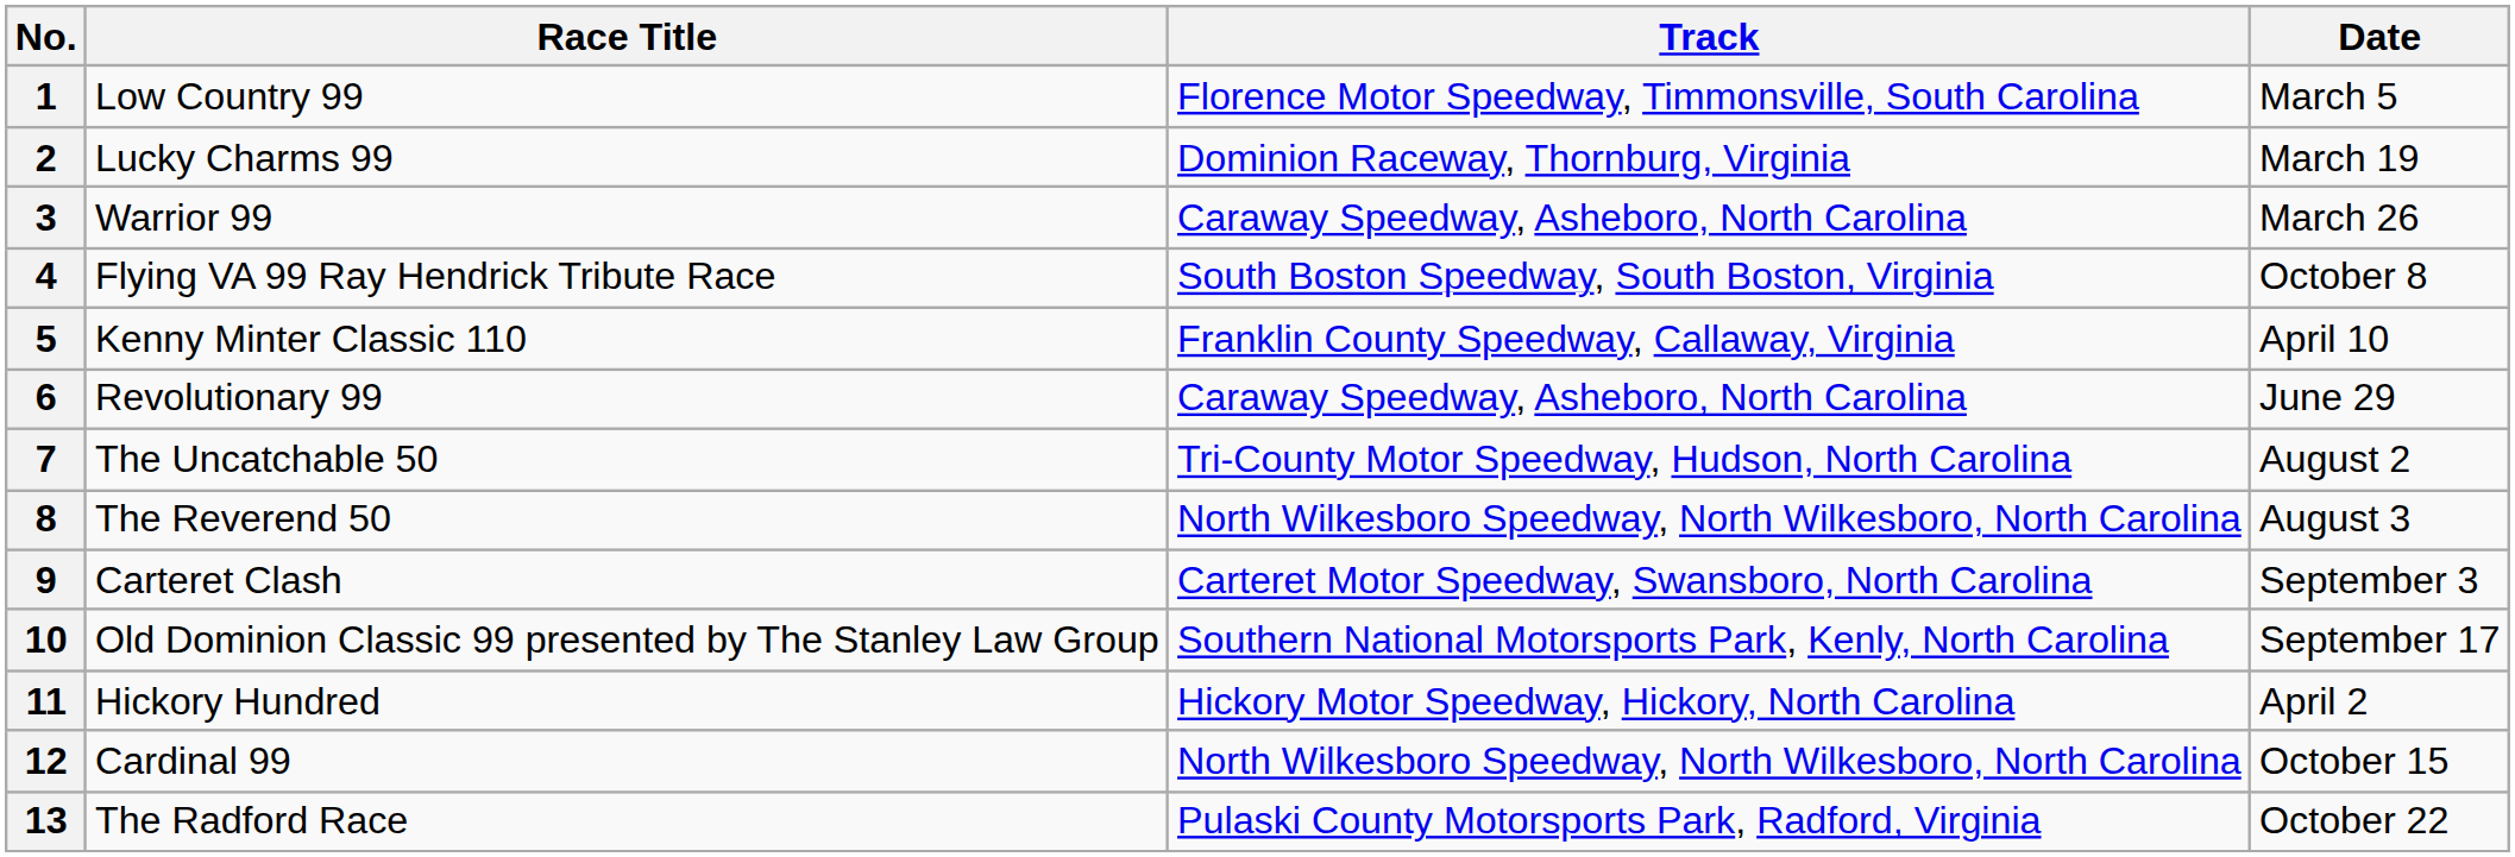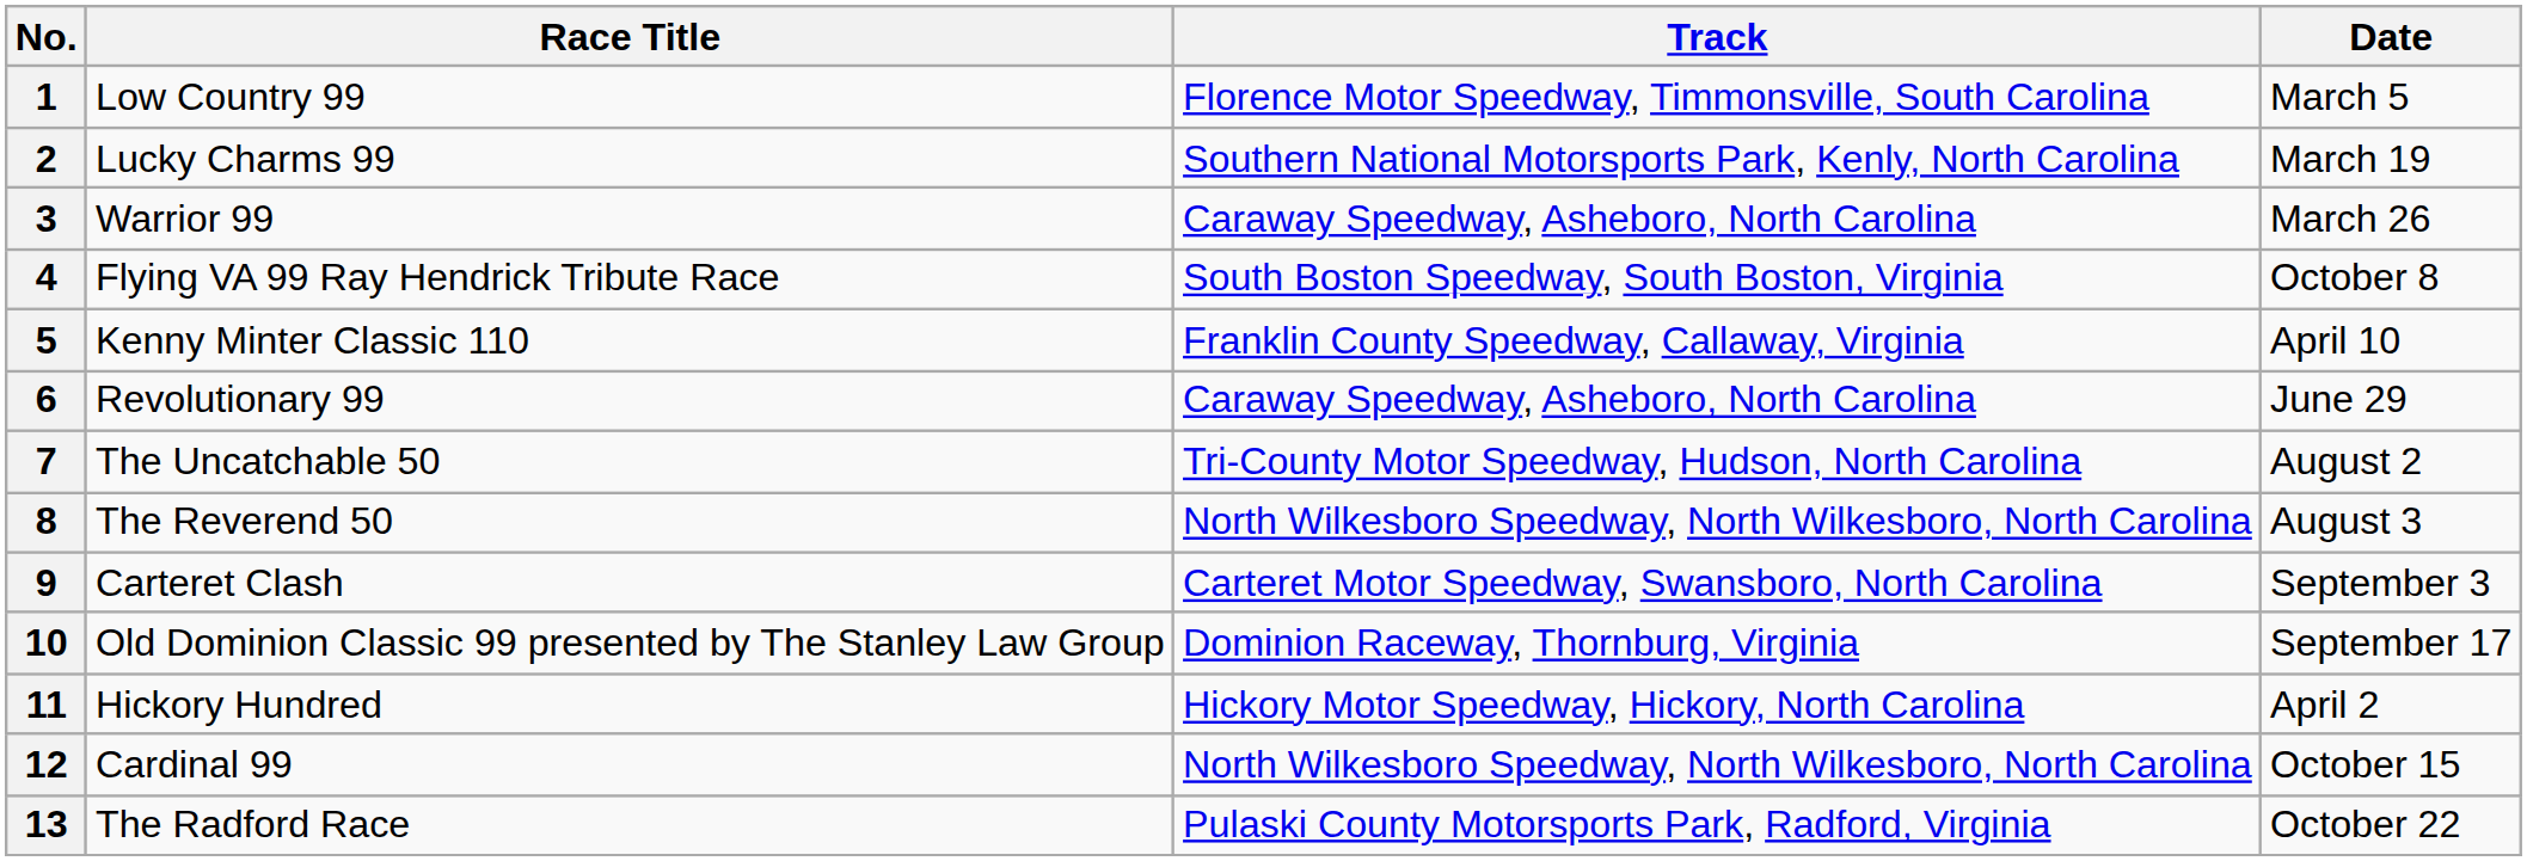 <table class="wikitable" style="font-size:85%;">
 <tr>
 <th>No.</th>
 <th>Race Title</th>
 <th><a href='#'>Track</a></th>
 <th>Date</th>
 </tr>
 <tr>
 <th>1</th>
 <td>Low Country 99</td>
 <td><a href='#'>Florence Motor Speedway</a>, <a href='#'>Timmonsville, South Carolina</a></td>
 <td>March 5</td>
 </tr>
 <tr>
 <th>2</th>
 <td>Lucky Charms 99</td>
-<td><a href='#'>Dominion Raceway</a>, <a href='#'>Thornburg, Virginia</a></td>
+<td><a href='#'>Southern National Motorsports Park</a>, <a href='#'>Kenly, North Carolina</a></td>
 <td>March 19</td>
 </tr>
 <tr>
 <th>3</th>
 <td>Warrior 99</td>
 <td><a href='#'>Caraway Speedway</a>, <a href='#'>Asheboro, North Carolina</a></td>
 <td>March 26</td>
 </tr>
 <tr>
 <th>4</th>
 <td>Flying VA 99 Ray Hendrick Tribute Race</td>
 <td><a href='#'>South Boston Speedway</a>, <a href='#'>South Boston, Virginia</a></td>
 <td>October 8</td>
 </tr>
 <tr>
 <th>5</th>
 <td>Kenny Minter Classic 110</td>
 <td><a href='#'>Franklin County Speedway</a>, <a href='#'>Callaway, Virginia</a></td>
 <td>April 10</td>
 </tr>
 <tr>
 <th>6</th>
 <td>Revolutionary 99</td>
 <td><a href='#'>Caraway Speedway</a>, <a href='#'>Asheboro, North Carolina</a></td>
 <td>June 29</td>
 </tr>
 <tr>
 <th>7</th>
 <td>The Uncatchable 50</td>
 <td><a href='#'>Tri-County Motor Speedway</a>, <a href='#'>Hudson, North Carolina</a></td>
 <td>August 2</td>
 </tr>
 <tr>
 <th>8</th>
 <td>The Reverend 50</td>
 <td><a href='#'>North Wilkesboro Speedway</a>, <a href='#'>North Wilkesboro, North Carolina</a></td>
 <td>August 3</td>
 </tr>
 <tr>
 <th>9</th>
 <td>Carteret Clash</td>
 <td><a href='#'>Carteret Motor Speedway</a>, <a href='#'>Swansboro, North Carolina</a></td>
 <td>September 3</td>
 </tr>
 <tr>
 <th>10</th>
 <td>Old Dominion Classic 99 presented by The Stanley Law Group</td>
-<td><a href='#'>Southern National Motorsports Park</a>, <a href='#'>Kenly, North Carolina</a></td>
+<td><a href='#'>Dominion Raceway</a>, <a href='#'>Thornburg, Virginia</a></td>
 <td>September 17</td>
 </tr>
 <tr>
 <th>11</th>
 <td>Hickory Hundred</td>
 <td><a href='#'>Hickory Motor Speedway</a>, <a href='#'>Hickory, North Carolina</a></td>
 <td>April 2</td>
 </tr>
 <tr>
 <th>12</th>
 <td>Cardinal 99</td>
 <td><a href='#'>North Wilkesboro Speedway</a>, <a href='#'>North Wilkesboro, North Carolina</a></td>
 <td>October 15</td>
 </tr>
 <tr>
 <th>13</th>
 <td>The Radford Race</td>
 <td><a href='#'>Pulaski County Motorsports Park</a>, <a href='#'>Radford, Virginia</a></td>
 <td>October 22</td>
 </tr>
 <tr>
 </tr>
 </table>
